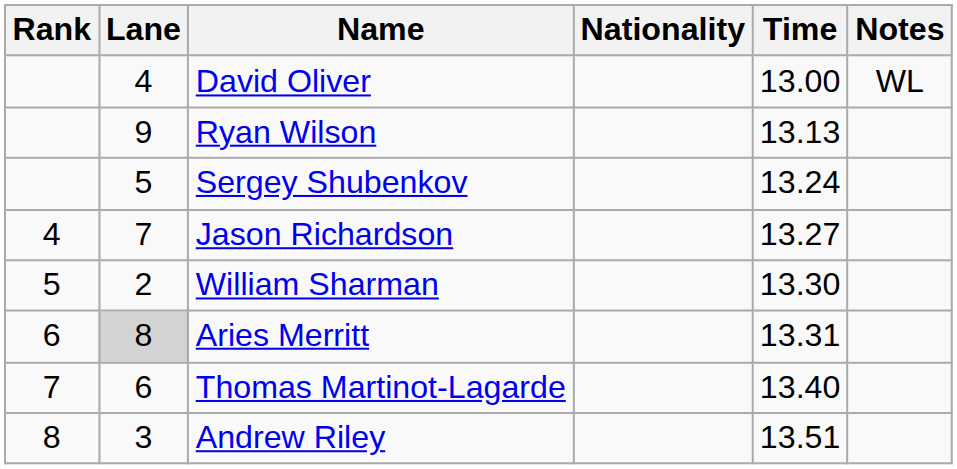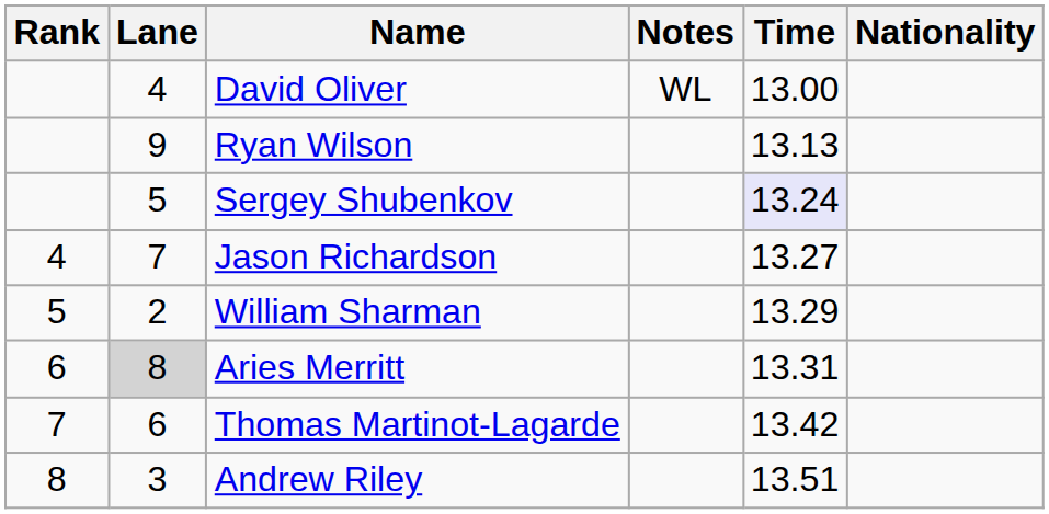 <table class="wikitable sortable" style="text-align:center">
 <tr>
 <th>Rank</th>
 <th>Lane</th>
 <th>Name</th>
+<th>Notes</th>
+<th>Time</th>
 <th>Nationality</th>
-<th>Time</th>
-<th>Notes</th>
 </tr>
 <tr>
 <td></td>
 <td>4</td>
 <td align=left><a href='#'>David Oliver</a></td>
+<td>WL</td>
+<td>13.00</td>
 <td align=left></td>
-<td>13.00</td>
-<td>WL</td>
 </tr>
 <tr>
 <td></td>
 <td>9</td>
 <td align=left><a href='#'>Ryan Wilson</a></td>
+<td></td>
+<td>13.13</td>
 <td align=left></td>
-<td>13.13</td>
-<td></td>
 </tr>
 <tr>
 <td></td>
 <td>5</td>
 <td align=left><a href='#'>Sergey Shubenkov</a></td>
+<td></td>
+<td style="background: lavender;">13.24</td>
 <td align=left></td>
-<td>13.24</td>
-<td></td>
 </tr>
 <tr>
 <td>4</td>
 <td>7</td>
 <td align=left><a href='#'>Jason Richardson</a></td>
+<td></td>
+<td>13.27</td>
 <td align=left></td>
-<td>13.27</td>
-<td></td>
 </tr>
 <tr>
 <td>5</td>
 <td>2</td>
 <td align=left><a href='#'>William Sharman</a></td>
+<td></td>
+<td>13.29</td>
 <td align=left></td>
-<td>13.30</td>
-<td></td>
 </tr>
 <tr>
 <td>6</td>
 <td style="background: lightgrey;">8</td>
 <td align=left><a href='#'>Aries Merritt</a></td>
+<td></td>
+<td>13.31</td>
 <td align=left></td>
-<td>13.31</td>
-<td></td>
 </tr>
 <tr>
 <td>7</td>
 <td>6</td>
 <td align=left><a href='#'>Thomas Martinot-Lagarde</a></td>
+<td></td>
+<td>13.42</td>
 <td align=left></td>
-<td>13.40</td>
-<td></td>
 </tr>
 <tr>
 <td>8</td>
 <td>3</td>
 <td align=left><a href='#'>Andrew Riley</a></td>
+<td></td>
+<td>13.51</td>
 <td align=left></td>
-<td>13.51</td>
-<td></td>
 </tr>
 </table>
